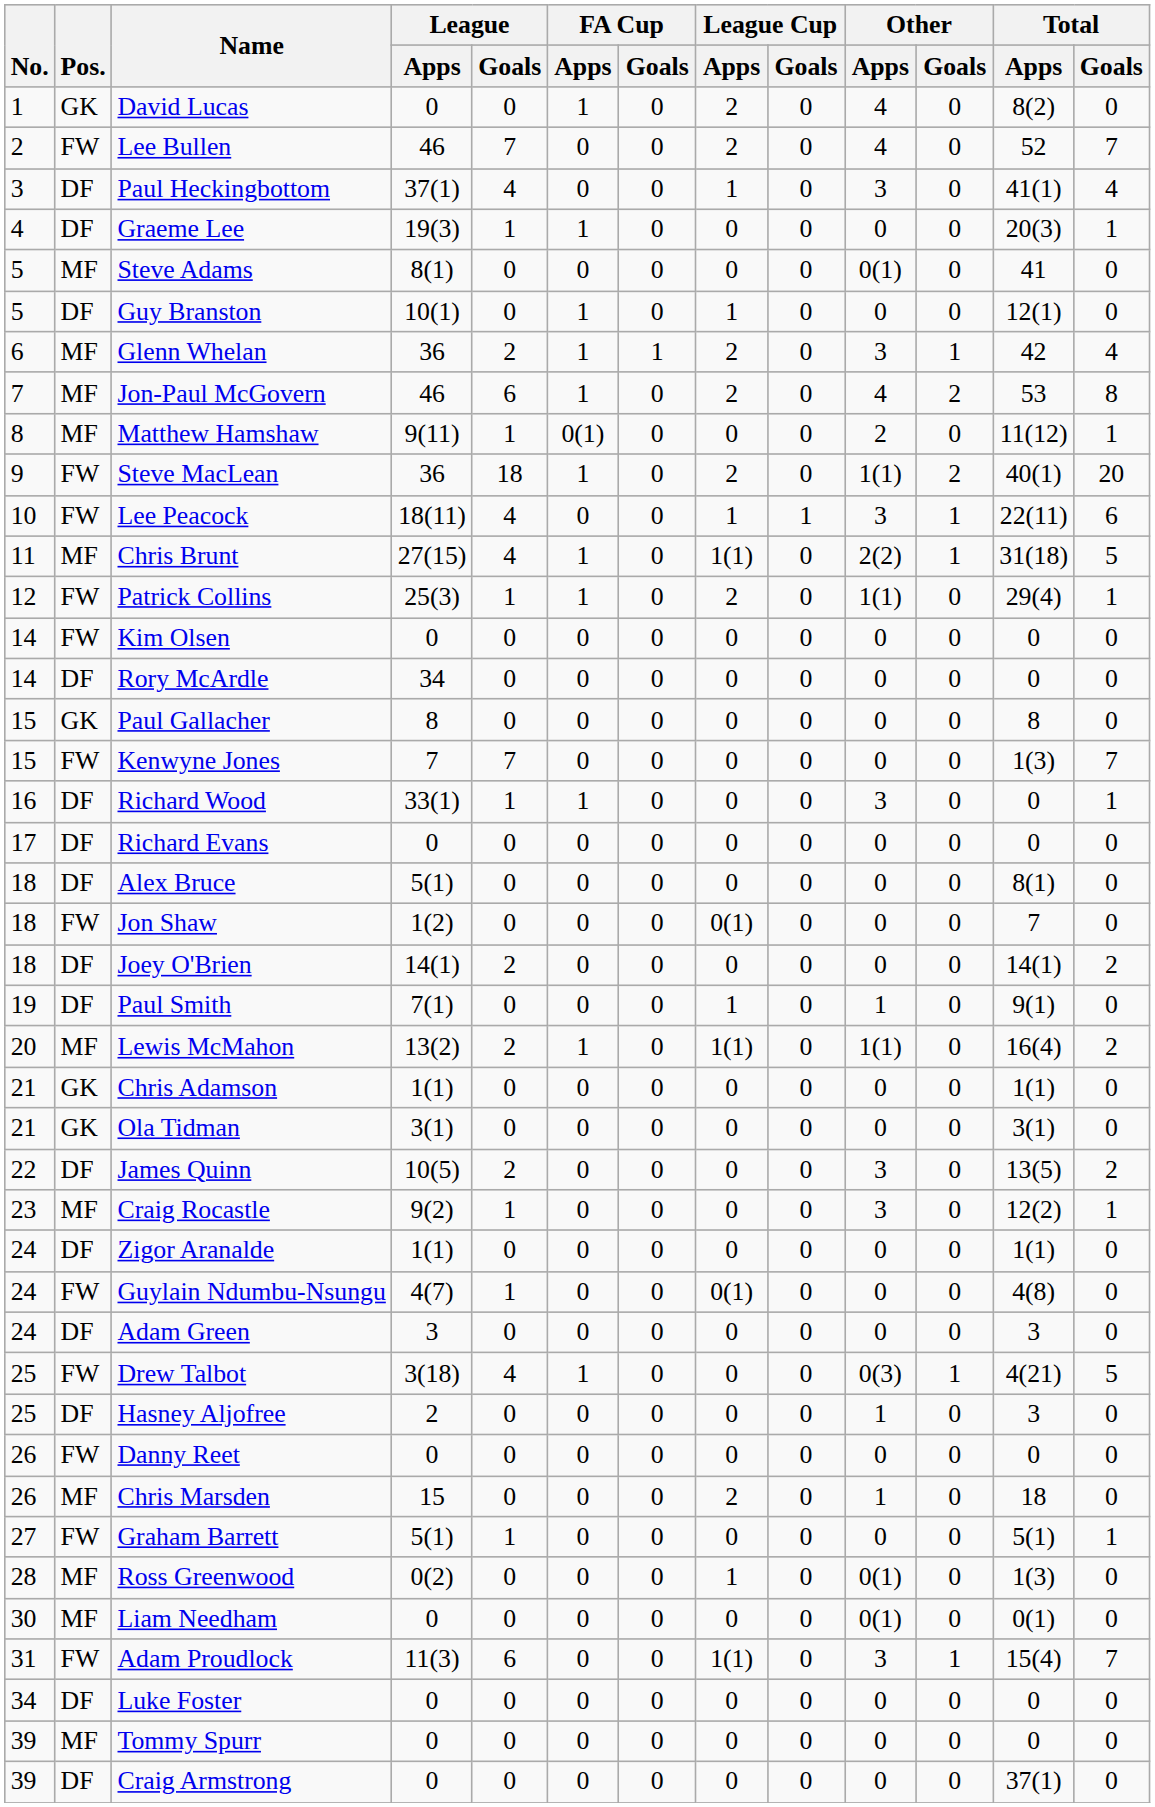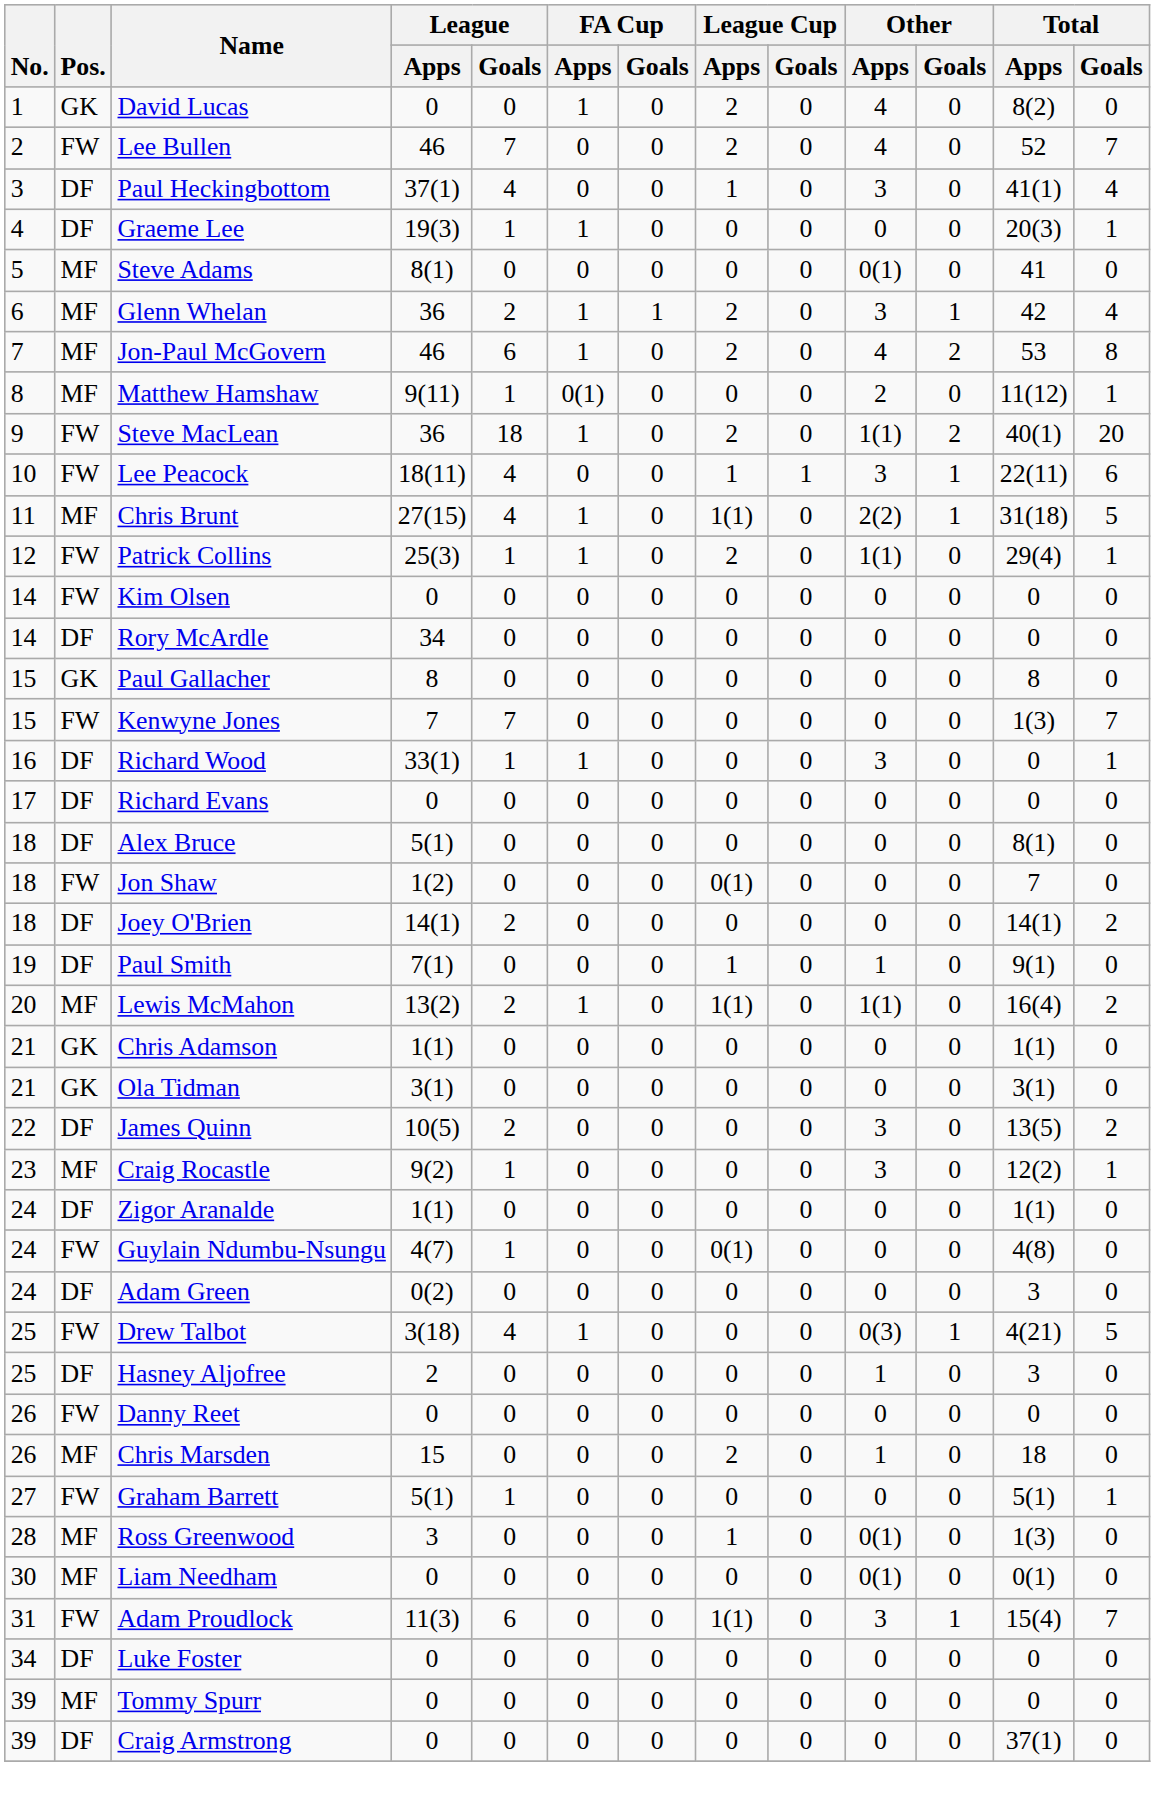 <table class="wikitable sortable" style="text-align:center">
 <tr>
 <th rowspan="2" valign="bottom">No.</th>
 <th rowspan="2" valign="bottom">Pos.</th>
 <th rowspan="2">Name</th>
 <th colspan="2" width="85">League</th>
 <th colspan="2" width="85">FA Cup</th>
 <th colspan="2" width="85">League Cup</th>
 <th colspan="2" width="85">Other</th>
 <th colspan="2" width="85">Total</th>
 </tr>
 <tr>
 <th>Apps</th>
 <th>Goals</th>
 <th>Apps</th>
 <th>Goals</th>
 <th>Apps</th>
 <th>Goals</th>
 <th>Apps</th>
 <th>Goals</th>
 <th>Apps</th>
 <th>Goals</th>
 </tr>
 <tr>
 <td align="left">1</td>
 <td align="left">GK</td>
 <td align="left"> <a href='#'>David Lucas</a></td>
 <td>0</td>
 <td>0</td>
 <td>1</td>
 <td>0</td>
 <td>2</td>
 <td>0</td>
 <td>4</td>
 <td>0</td>
 <td>8(2)</td>
 <td>0</td>
 </tr>
 <tr>
 <td align="left">2</td>
 <td align="left">FW</td>
 <td align="left"> <a href='#'>Lee Bullen</a></td>
 <td>46</td>
 <td>7</td>
 <td>0</td>
 <td>0</td>
 <td>2</td>
 <td>0</td>
 <td>4</td>
 <td>0</td>
 <td>52</td>
 <td>7</td>
 </tr>
 <tr>
 <td align="left">3</td>
 <td align="left">DF</td>
 <td align="left"> <a href='#'>Paul Heckingbottom</a></td>
 <td>37(1)</td>
 <td>4</td>
 <td>0</td>
 <td>0</td>
 <td>1</td>
 <td>0</td>
 <td>3</td>
 <td>0</td>
 <td>41(1)</td>
 <td>4</td>
 </tr>
 <tr>
 <td align="left">4</td>
 <td align="left">DF</td>
 <td align="left"> <a href='#'>Graeme Lee</a></td>
 <td>19(3)</td>
 <td>1</td>
 <td>1</td>
 <td>0</td>
 <td>0</td>
 <td>0</td>
 <td>0</td>
 <td>0</td>
 <td>20(3)</td>
 <td>1</td>
 </tr>
 <tr>
 <td align="left">5</td>
 <td align="left">MF</td>
 <td align="left"> <a href='#'>Steve Adams</a></td>
 <td>8(1)</td>
 <td>0</td>
 <td>0</td>
 <td>0</td>
 <td>0</td>
 <td>0</td>
 <td>0(1)</td>
 <td>0</td>
 <td>41</td>
-<td>0</td>
-</tr>
-<tr>
-<td align="left">5</td>
-<td align="left">DF</td>
-<td align="left"> <a href='#'>Guy Branston</a></td>
-<td>10(1)</td>
-<td>0</td>
-<td>1</td>
-<td>0</td>
-<td>1</td>
-<td>0</td>
-<td>0</td>
-<td>0</td>
-<td>12(1)</td>
 <td>0</td>
 </tr>
 <tr>
 <td align="left">6</td>
 <td align="left">MF</td>
 <td align="left"> <a href='#'>Glenn Whelan</a></td>
 <td>36</td>
 <td>2</td>
 <td>1</td>
 <td>1</td>
 <td>2</td>
 <td>0</td>
 <td>3</td>
 <td>1</td>
 <td>42</td>
 <td>4</td>
 </tr>
 <tr>
 <td align="left">7</td>
 <td align="left">MF</td>
 <td align="left"> <a href='#'>Jon-Paul McGovern</a></td>
 <td>46</td>
 <td>6</td>
 <td>1</td>
 <td>0</td>
 <td>2</td>
 <td>0</td>
 <td>4</td>
 <td>2</td>
 <td>53</td>
 <td>8</td>
 </tr>
 <tr>
 <td align="left">8</td>
 <td align="left">MF</td>
 <td align="left"> <a href='#'>Matthew Hamshaw</a></td>
 <td>9(11)</td>
 <td>1</td>
 <td>0(1)</td>
 <td>0</td>
 <td>0</td>
 <td>0</td>
 <td>2</td>
 <td>0</td>
 <td>11(12)</td>
 <td>1</td>
 </tr>
 <tr>
 <td align="left">9</td>
 <td align="left">FW</td>
 <td align="left"> <a href='#'>Steve MacLean</a></td>
 <td>36</td>
 <td>18</td>
 <td>1</td>
 <td>0</td>
 <td>2</td>
 <td>0</td>
 <td>1(1)</td>
 <td>2</td>
 <td>40(1)</td>
 <td>20</td>
 </tr>
 <tr>
 <td align="left">10</td>
 <td align="left">FW</td>
 <td align="left"> <a href='#'>Lee Peacock</a></td>
 <td>18(11)</td>
 <td>4</td>
 <td>0</td>
 <td>0</td>
 <td>1</td>
 <td>1</td>
 <td>3</td>
 <td>1</td>
 <td>22(11)</td>
 <td>6</td>
 </tr>
 <tr>
 <td align="left">11</td>
 <td align="left">MF</td>
 <td align="left"> <a href='#'>Chris Brunt</a></td>
 <td>27(15)</td>
 <td>4</td>
 <td>1</td>
 <td>0</td>
 <td>1(1)</td>
 <td>0</td>
 <td>2(2)</td>
 <td>1</td>
 <td>31(18)</td>
 <td>5</td>
 </tr>
 <tr>
 <td align="left">12</td>
 <td align="left">FW</td>
 <td align="left"> <a href='#'>Patrick Collins</a></td>
 <td>25(3)</td>
 <td>1</td>
 <td>1</td>
 <td>0</td>
 <td>2</td>
 <td>0</td>
 <td>1(1)</td>
 <td>0</td>
 <td>29(4)</td>
 <td>1</td>
 </tr>
 <tr>
 <td align="left">14</td>
 <td align="left">FW</td>
 <td align="left"> <a href='#'>Kim Olsen</a></td>
 <td>0</td>
 <td>0</td>
 <td>0</td>
 <td>0</td>
 <td>0</td>
 <td>0</td>
 <td>0</td>
 <td>0</td>
 <td>0</td>
 <td>0</td>
 </tr>
 <tr>
 <td align="left">14</td>
 <td align="left">DF</td>
 <td align="left"> <a href='#'>Rory McArdle</a></td>
 <td>34</td>
 <td>0</td>
 <td>0</td>
 <td>0</td>
 <td>0</td>
 <td>0</td>
 <td>0</td>
 <td>0</td>
 <td>0</td>
 <td>0</td>
 </tr>
 <tr>
 <td align="left">15</td>
 <td align="left">GK</td>
 <td align="left"> <a href='#'>Paul Gallacher</a></td>
 <td>8</td>
 <td>0</td>
 <td>0</td>
 <td>0</td>
 <td>0</td>
 <td>0</td>
 <td>0</td>
 <td>0</td>
 <td>8</td>
 <td>0</td>
 </tr>
 <tr>
 <td align="left">15</td>
 <td align="left">FW</td>
 <td align="left"> <a href='#'>Kenwyne Jones</a></td>
 <td>7</td>
 <td>7</td>
 <td>0</td>
 <td>0</td>
 <td>0</td>
 <td>0</td>
 <td>0</td>
 <td>0</td>
 <td>1(3)</td>
 <td>7</td>
 </tr>
 <tr>
 <td align="left">16</td>
 <td align="left">DF</td>
 <td align="left"> <a href='#'>Richard Wood</a></td>
 <td>33(1)</td>
 <td>1</td>
 <td>1</td>
 <td>0</td>
 <td>0</td>
 <td>0</td>
 <td>3</td>
 <td>0</td>
 <td>0</td>
 <td>1</td>
 </tr>
 <tr>
 <td align="left">17</td>
 <td align="left">DF</td>
 <td align="left"> <a href='#'>Richard Evans</a></td>
 <td>0</td>
 <td>0</td>
 <td>0</td>
 <td>0</td>
 <td>0</td>
 <td>0</td>
 <td>0</td>
 <td>0</td>
 <td>0</td>
 <td>0</td>
 </tr>
 <tr>
 <td align="left">18</td>
 <td align="left">DF</td>
 <td align="left"> <a href='#'>Alex Bruce</a></td>
 <td>5(1)</td>
 <td>0</td>
 <td>0</td>
 <td>0</td>
 <td>0</td>
 <td>0</td>
 <td>0</td>
 <td>0</td>
 <td>8(1)</td>
 <td>0</td>
 </tr>
 <tr>
 <td align="left">18</td>
 <td align="left">FW</td>
 <td align="left"> <a href='#'>Jon Shaw</a></td>
 <td>1(2)</td>
 <td>0</td>
 <td>0</td>
 <td>0</td>
 <td>0(1)</td>
 <td>0</td>
 <td>0</td>
 <td>0</td>
 <td>7</td>
 <td>0</td>
 </tr>
 <tr>
 <td align="left">18</td>
 <td align="left">DF</td>
 <td align="left"> <a href='#'>Joey O'Brien</a></td>
 <td>14(1)</td>
 <td>2</td>
 <td>0</td>
 <td>0</td>
 <td>0</td>
 <td>0</td>
 <td>0</td>
 <td>0</td>
 <td>14(1)</td>
 <td>2</td>
 </tr>
 <tr>
 <td align="left">19</td>
 <td align="left">DF</td>
 <td align="left"> <a href='#'>Paul Smith</a></td>
 <td>7(1)</td>
 <td>0</td>
 <td>0</td>
 <td>0</td>
 <td>1</td>
 <td>0</td>
 <td>1</td>
 <td>0</td>
 <td>9(1)</td>
 <td>0</td>
 </tr>
 <tr>
 <td align="left">20</td>
 <td align="left">MF</td>
 <td align="left"> <a href='#'>Lewis McMahon</a></td>
 <td>13(2)</td>
 <td>2</td>
 <td>1</td>
 <td>0</td>
 <td>1(1)</td>
 <td>0</td>
 <td>1(1)</td>
 <td>0</td>
 <td>16(4)</td>
 <td>2</td>
 </tr>
 <tr>
 <td align="left">21</td>
 <td align="left">GK</td>
 <td align="left"> <a href='#'>Chris Adamson</a></td>
 <td>1(1)</td>
 <td>0</td>
 <td>0</td>
 <td>0</td>
 <td>0</td>
 <td>0</td>
 <td>0</td>
 <td>0</td>
 <td>1(1)</td>
 <td>0</td>
 </tr>
 <tr>
 <td align="left">21</td>
 <td align="left">GK</td>
 <td align="left"> <a href='#'>Ola Tidman</a></td>
 <td>3(1)</td>
 <td>0</td>
 <td>0</td>
 <td>0</td>
 <td>0</td>
 <td>0</td>
 <td>0</td>
 <td>0</td>
 <td>3(1)</td>
 <td>0</td>
 </tr>
 <tr>
 <td align="left">22</td>
 <td align="left">DF</td>
 <td align="left"> <a href='#'>James Quinn</a></td>
 <td>10(5)</td>
 <td>2</td>
 <td>0</td>
 <td>0</td>
 <td>0</td>
 <td>0</td>
 <td>3</td>
 <td>0</td>
 <td>13(5)</td>
 <td>2</td>
 </tr>
 <tr>
 <td align="left">23</td>
 <td align="left">MF</td>
 <td align="left"> <a href='#'>Craig Rocastle</a></td>
 <td>9(2)</td>
 <td>1</td>
 <td>0</td>
 <td>0</td>
 <td>0</td>
 <td>0</td>
 <td>3</td>
 <td>0</td>
 <td>12(2)</td>
 <td>1</td>
 </tr>
 <tr>
 <td align="left">24</td>
 <td align="left">DF</td>
 <td align="left"> <a href='#'>Zigor Aranalde</a></td>
 <td>1(1)</td>
 <td>0</td>
 <td>0</td>
 <td>0</td>
 <td>0</td>
 <td>0</td>
 <td>0</td>
 <td>0</td>
 <td>1(1)</td>
 <td>0</td>
 </tr>
 <tr>
 <td align="left">24</td>
 <td align="left">FW</td>
 <td align="left"> <a href='#'>Guylain Ndumbu-Nsungu</a></td>
 <td>4(7)</td>
 <td>1</td>
 <td>0</td>
 <td>0</td>
 <td>0(1)</td>
 <td>0</td>
 <td>0</td>
 <td>0</td>
 <td>4(8)</td>
 <td>0</td>
 </tr>
 <tr>
 <td align="left">24</td>
 <td align="left">DF</td>
 <td align="left"> <a href='#'>Adam Green</a></td>
-<td>3</td>
+<td>0(2)</td>
 <td>0</td>
 <td>0</td>
 <td>0</td>
 <td>0</td>
 <td>0</td>
 <td>0</td>
 <td>0</td>
 <td>3</td>
 <td>0</td>
 </tr>
 <tr>
 <td align="left">25</td>
 <td align="left">FW</td>
 <td align="left"> <a href='#'>Drew Talbot</a></td>
 <td>3(18)</td>
 <td>4</td>
 <td>1</td>
 <td>0</td>
 <td>0</td>
 <td>0</td>
 <td>0(3)</td>
 <td>1</td>
 <td>4(21)</td>
 <td>5</td>
 </tr>
 <tr>
 <td align="left">25</td>
 <td align="left">DF</td>
 <td align="left"> <a href='#'>Hasney Aljofree</a></td>
 <td>2</td>
 <td>0</td>
 <td>0</td>
 <td>0</td>
 <td>0</td>
 <td>0</td>
 <td>1</td>
 <td>0</td>
 <td>3</td>
 <td>0</td>
 </tr>
 <tr>
 <td align="left">26</td>
 <td align="left">FW</td>
 <td align="left"> <a href='#'>Danny Reet</a></td>
 <td>0</td>
 <td>0</td>
 <td>0</td>
 <td>0</td>
 <td>0</td>
 <td>0</td>
 <td>0</td>
 <td>0</td>
 <td>0</td>
 <td>0</td>
 </tr>
 <tr>
 <td align="left">26</td>
 <td align="left">MF</td>
 <td align="left"> <a href='#'>Chris Marsden</a></td>
 <td>15</td>
 <td>0</td>
 <td>0</td>
 <td>0</td>
 <td>2</td>
 <td>0</td>
 <td>1</td>
 <td>0</td>
 <td>18</td>
 <td>0</td>
 </tr>
 <tr>
 <td align="left">27</td>
 <td align="left">FW</td>
 <td align="left"> <a href='#'>Graham Barrett</a></td>
 <td>5(1)</td>
 <td>1</td>
 <td>0</td>
 <td>0</td>
 <td>0</td>
 <td>0</td>
 <td>0</td>
 <td>0</td>
 <td>5(1)</td>
 <td>1</td>
 </tr>
 <tr>
 <td align="left">28</td>
 <td align="left">MF</td>
 <td align="left"> <a href='#'>Ross Greenwood</a></td>
-<td>0(2)</td>
+<td>3</td>
 <td>0</td>
 <td>0</td>
 <td>0</td>
 <td>1</td>
 <td>0</td>
 <td>0(1)</td>
 <td>0</td>
 <td>1(3)</td>
 <td>0</td>
 </tr>
 <tr>
 <td align="left">30</td>
 <td align="left">MF</td>
 <td align="left"> <a href='#'>Liam Needham</a></td>
 <td>0</td>
 <td>0</td>
 <td>0</td>
 <td>0</td>
 <td>0</td>
 <td>0</td>
 <td>0(1)</td>
 <td>0</td>
 <td>0(1)</td>
 <td>0</td>
 </tr>
 <tr>
 <td align="left">31</td>
 <td align="left">FW</td>
 <td align="left"> <a href='#'>Adam Proudlock</a></td>
 <td>11(3)</td>
 <td>6</td>
 <td>0</td>
 <td>0</td>
 <td>1(1)</td>
 <td>0</td>
 <td>3</td>
 <td>1</td>
 <td>15(4)</td>
 <td>7</td>
 </tr>
 <tr>
 <td align="left">34</td>
 <td align="left">DF</td>
 <td align="left"> <a href='#'>Luke Foster</a></td>
 <td>0</td>
 <td>0</td>
 <td>0</td>
 <td>0</td>
 <td>0</td>
 <td>0</td>
 <td>0</td>
 <td>0</td>
 <td>0</td>
 <td>0</td>
 </tr>
 <tr>
 <td align="left">39</td>
 <td align="left">MF</td>
 <td align="left"> <a href='#'>Tommy Spurr</a></td>
 <td>0</td>
 <td>0</td>
 <td>0</td>
 <td>0</td>
 <td>0</td>
 <td>0</td>
 <td>0</td>
 <td>0</td>
 <td>0</td>
 <td>0</td>
 </tr>
 <tr>
 <td align="left">39</td>
 <td align="left">DF</td>
 <td align="left"> <a href='#'>Craig Armstrong</a></td>
 <td>0</td>
 <td>0</td>
 <td>0</td>
 <td>0</td>
 <td>0</td>
 <td>0</td>
 <td>0</td>
 <td>0</td>
 <td>37(1)</td>
 <td>0</td>
 </tr>
 <tr>
 </tr>
 </table>
